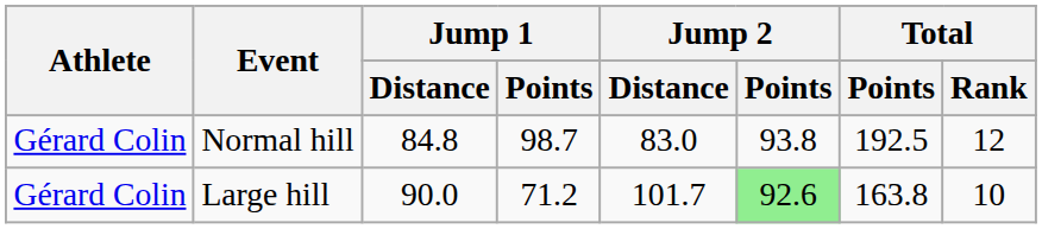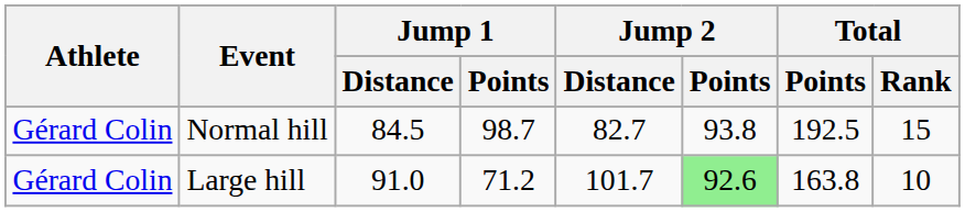 <table class="wikitable" style="font-size:90%">
 <tr>
 <th rowspan="2">Athlete</th>
 <th rowspan="2">Event</th>
 <th colspan="2">Jump 1</th>
 <th colspan="2">Jump 2</th>
 <th colspan="2">Total</th>
 </tr>
 <tr>
 <th>Distance</th>
 <th>Points</th>
 <th>Distance</th>
 <th>Points</th>
 <th>Points</th>
 <th>Rank</th>
 </tr>
 <tr>
 <td><a href='#'>Gérard Colin</a></td>
 <td>Normal hill</td>
-<td align="center">84.8</td>
+<td align="center">84.5</td>
 <td align="center">98.7</td>
-<td align="center">83.0</td>
+<td align="center">82.7</td>
 <td align="center">93.8</td>
 <td align="center">192.5</td>
-<td align="center">12</td>
+<td align="center">15</td>
 </tr>
 <tr>
 <td><a href='#'>Gérard Colin</a></td>
 <td>Large hill</td>
-<td align="center">90.0</td>
+<td align="center">91.0</td>
 <td align="center">71.2</td>
 <td align="center">101.7</td>
 <td align="center" style="background: lightgreen;">92.6</td>
 <td align="center">163.8</td>
 <td align="center">10</td>
 </tr>
 </table>
